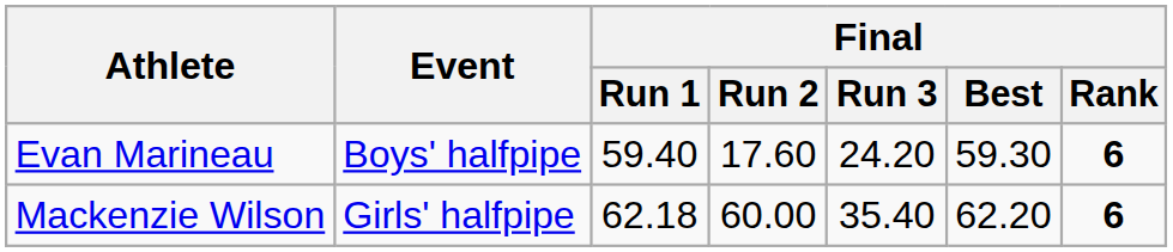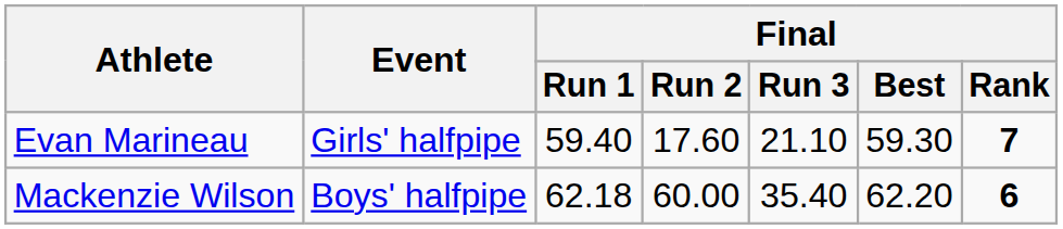 <table class="wikitable" style="font-size:90%">
 <tr>
 <th rowspan=2>Athlete</th>
 <th rowspan=2>Event</th>
 <th colspan=5>Final</th>
 </tr>
 <tr style="font-size:95%">
 <th>Run 1</th>
 <th>Run 2</th>
 <th>Run 3</th>
 <th>Best</th>
 <th>Rank</th>
 </tr>
 <tr align=center>
 <td align=left><a href='#'>Evan Marineau</a></td>
-<td align=left><a href='#'>Boys' halfpipe</a></td>
+<td align=left><a href='#'>Girls' halfpipe</a></td>
 <td>59.40</td>
 <td>17.60</td>
-<td>24.20</td>
+<td>21.10</td>
 <td>59.30</td>
-<td><strong>6</strong></td>
+<td><strong>7</strong></td>
 </tr>
 <tr align=center>
 <td align=left><a href='#'>Mackenzie Wilson</a></td>
-<td align=left><a href='#'>Girls' halfpipe</a></td>
+<td align=left><a href='#'>Boys' halfpipe</a></td>
 <td>62.18</td>
 <td>60.00</td>
 <td>35.40</td>
 <td>62.20</td>
 <td><strong>6</strong></td>
 </tr>
 </table>
